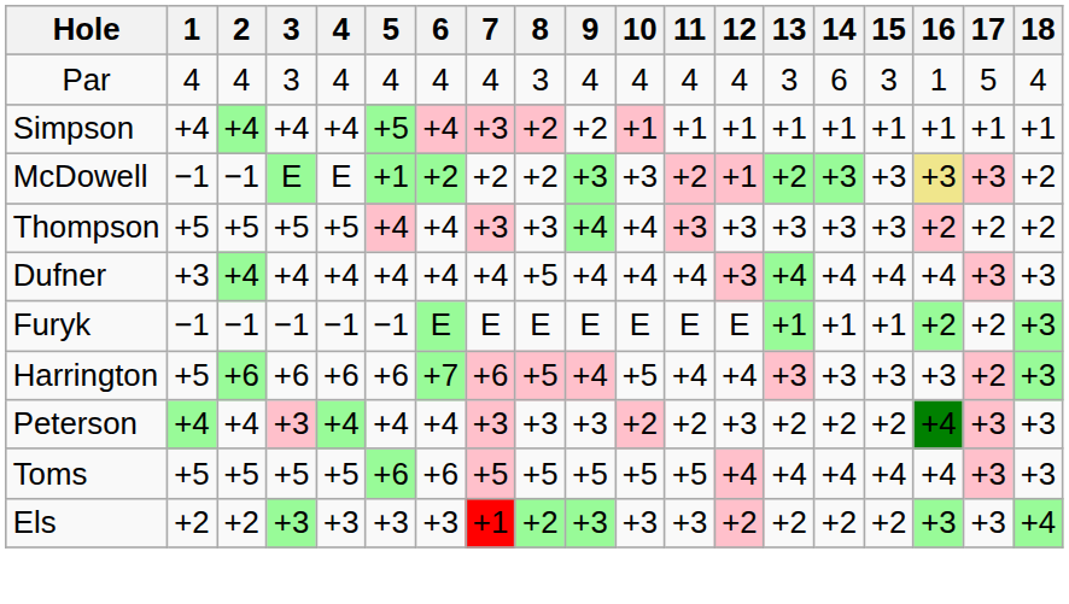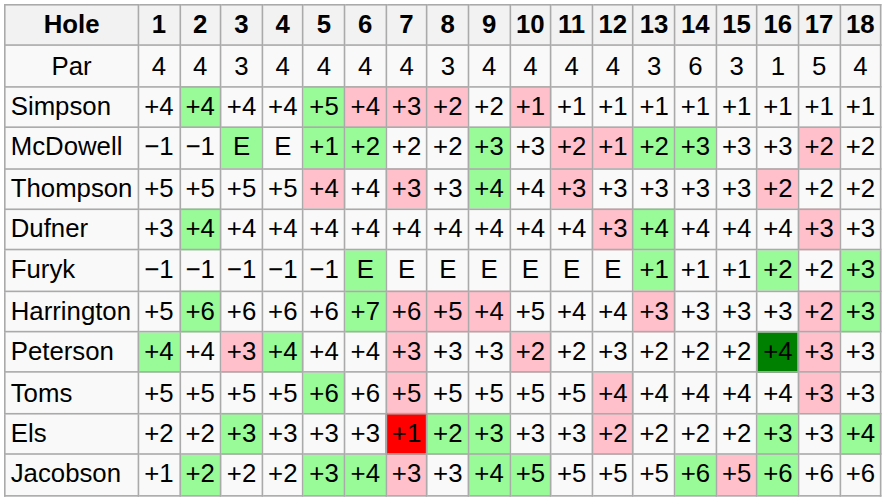 <table class="wikitable" style="text-align:center">
 <tr>
 <th>Hole</th>
 <th> 1 </th>
 <th> 2 </th>
 <th> 3 </th>
 <th> 4 </th>
 <th> 5 </th>
 <th> 6 </th>
 <th> 7 </th>
 <th> 8 </th>
 <th> 9 </th>
 <th>10</th>
 <th>11</th>
 <th>12</th>
 <th>13</th>
 <th>14</th>
 <th>15</th>
 <th>16</th>
 <th>17</th>
 <th>18</th>
 </tr>
 <tr>
 <td>Par</td>
 <td>4</td>
 <td>4</td>
 <td>3</td>
 <td>4</td>
 <td>4</td>
 <td>4</td>
 <td>4</td>
 <td>3</td>
 <td>4</td>
 <td>4</td>
 <td>4</td>
 <td>4</td>
 <td>3</td>
 <td>6</td>
 <td>3</td>
 <td>1</td>
 <td>5</td>
 <td>4</td>
 </tr>
 <tr>
 <td align=left> Simpson</td>
 <td>+4</td>
 <td style="background: PaleGreen;">+4</td>
 <td>+4</td>
 <td>+4</td>
 <td style="background: PaleGreen;">+5</td>
 <td style="background: Pink;">+4</td>
 <td style="background: Pink;">+3</td>
 <td style="background: Pink;">+2</td>
 <td>+2</td>
 <td style="background: Pink;">+1</td>
 <td>+1</td>
 <td>+1</td>
 <td>+1</td>
 <td>+1</td>
 <td>+1</td>
 <td>+1</td>
 <td>+1</td>
 <td>+1</td>
 </tr>
 <tr>
 <td align=left> McDowell</td>
 <td>−1</td>
 <td>−1</td>
 <td style="background: PaleGreen;">E</td>
 <td>E</td>
 <td style="background: PaleGreen;">+1</td>
 <td style="background: PaleGreen;">+2</td>
 <td>+2</td>
 <td>+2</td>
 <td style="background: PaleGreen;">+3</td>
 <td>+3</td>
 <td style="background: Pink;">+2</td>
 <td style="background: Pink;">+1</td>
 <td style="background: PaleGreen;">+2</td>
 <td style="background: PaleGreen;">+3</td>
 <td>+3</td>
-<td style="background: khaki;">+3</td>
-<td style="background: Pink;">+3</td>
+<td>+3</td>
+<td style="background: Pink;">+2</td>
 <td>+2</td>
 </tr>
 <tr>
 <td align=left> Thompson</td>
 <td>+5</td>
 <td>+5</td>
 <td>+5</td>
 <td>+5</td>
 <td style="background: Pink;">+4</td>
 <td>+4</td>
 <td style="background: Pink;">+3</td>
 <td>+3</td>
 <td style="background: PaleGreen;">+4</td>
 <td>+4</td>
 <td style="background: Pink;">+3</td>
 <td>+3</td>
 <td>+3</td>
 <td>+3</td>
 <td>+3</td>
 <td style="background: Pink;">+2</td>
 <td>+2</td>
 <td>+2</td>
 </tr>
 <tr>
 <td align=left> Dufner</td>
 <td>+3</td>
 <td style="background: PaleGreen;">+4</td>
 <td>+4</td>
 <td>+4</td>
 <td>+4</td>
 <td>+4</td>
 <td>+4</td>
-<td>+5</td>
+<td>+4</td>
 <td>+4</td>
 <td>+4</td>
 <td>+4</td>
 <td style="background: Pink;">+3</td>
 <td style="background: PaleGreen;">+4</td>
 <td>+4</td>
 <td>+4</td>
 <td>+4</td>
 <td style="background: Pink;">+3</td>
 <td>+3</td>
 </tr>
 <tr>
 <td align=left> Furyk</td>
 <td>−1</td>
 <td>−1</td>
 <td>−1</td>
 <td>−1</td>
 <td>−1</td>
 <td style="background: PaleGreen;">E</td>
 <td>E</td>
 <td>E</td>
 <td>E</td>
 <td>E</td>
 <td>E</td>
 <td>E</td>
 <td style="background: PaleGreen;">+1</td>
 <td>+1</td>
 <td>+1</td>
 <td style="background: PaleGreen;">+2</td>
 <td>+2</td>
 <td style="background: PaleGreen;">+3</td>
 </tr>
 <tr>
 <td align=left> Harrington</td>
 <td>+5</td>
 <td style="background: PaleGreen;">+6</td>
 <td>+6</td>
 <td>+6</td>
 <td>+6</td>
 <td style="background: PaleGreen;">+7</td>
 <td style="background: Pink;">+6</td>
 <td style="background: Pink;">+5</td>
 <td style="background: Pink;">+4</td>
 <td>+5</td>
 <td>+4</td>
 <td>+4</td>
 <td style="background: Pink;">+3</td>
 <td>+3</td>
 <td>+3</td>
 <td>+3</td>
 <td style="background: Pink;">+2</td>
 <td style="background: PaleGreen;">+3</td>
 </tr>
 <tr>
 <td align=left> Peterson</td>
 <td style="background: PaleGreen;">+4</td>
 <td>+4</td>
 <td style="background: Pink;">+3</td>
 <td style="background: PaleGreen;">+4</td>
 <td>+4</td>
 <td>+4</td>
 <td style="background: Pink;">+3</td>
 <td>+3</td>
 <td>+3</td>
 <td style="background: Pink;">+2</td>
 <td>+2</td>
 <td>+3</td>
 <td>+2</td>
 <td>+2</td>
 <td>+2</td>
 <td style="background: Green;">+4</td>
 <td style="background: Pink;">+3</td>
 <td>+3</td>
 </tr>
 <tr>
 <td align=left> Toms</td>
 <td>+5</td>
 <td>+5</td>
 <td>+5</td>
 <td>+5</td>
 <td style="background: PaleGreen;">+6</td>
 <td>+6</td>
 <td style="background: Pink;">+5</td>
 <td>+5</td>
 <td>+5</td>
 <td>+5</td>
 <td>+5</td>
 <td style="background: Pink;">+4</td>
 <td>+4</td>
 <td>+4</td>
 <td>+4</td>
 <td>+4</td>
 <td style="background: Pink;">+3</td>
 <td>+3</td>
 </tr>
 <tr>
 <td align=left> Els</td>
 <td>+2</td>
 <td>+2</td>
 <td style="background: PaleGreen;">+3</td>
 <td>+3</td>
 <td>+3</td>
 <td>+3</td>
 <td style="background: Red;">+1</td>
 <td style="background: PaleGreen;">+2</td>
 <td style="background: PaleGreen;">+3</td>
 <td>+3</td>
 <td>+3</td>
 <td style="background: Pink;">+2</td>
 <td>+2</td>
 <td>+2</td>
 <td>+2</td>
 <td style="background: PaleGreen;">+3</td>
 <td>+3</td>
 <td style="background: PaleGreen;">+4</td>
 </tr>
+<tr>
+<td align=left> Jacobson</td>
+<td>+1</td>
+<td style="background: PaleGreen;">+2</td>
+<td>+2</td>
+<td>+2</td>
+<td style="background: PaleGreen;">+3</td>
+<td style="background: PaleGreen;">+4</td>
+<td style="background: Pink;">+3</td>
+<td>+3</td>
+<td style="background: PaleGreen;">+4</td>
+<td style="background: PaleGreen;">+5</td>
+<td>+5</td>
+<td>+5</td>
+<td>+5</td>
+<td style="background: PaleGreen;">+6</td>
+<td style="background: Pink;">+5</td>
+<td style="background: PaleGreen;">+6</td>
+<td>+6</td>
+<td>+6</td>
+</tr>
 </table>
